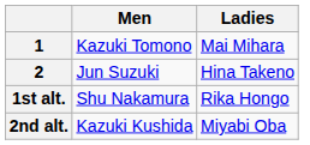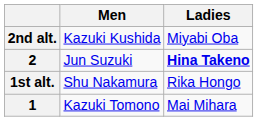 <table class="wikitable">
 <tr>
 <th></th>
 <th>Men</th>
 <th>Ladies</th>
 </tr>
 <tr>
-<th>1</th>
-<td><a href='#'>Kazuki Tomono</a></td>
-<td><a href='#'>Mai Mihara</a></td>
+<th>2nd alt.</th>
+<td><a href='#'>Kazuki Kushida</a></td>
+<td><a href='#'>Miyabi Oba</a></td>
 </tr>
 <tr>
 <th>2</th>
 <td><a href='#'>Jun Suzuki</a></td>
-<td><a href='#'>Hina Takeno</a></td>
+<td><strong><a href='#'>Hina Takeno</a></strong></td>
 </tr>
 <tr>
 <th>1st alt.</th>
 <td><a href='#'>Shu Nakamura</a></td>
 <td><a href='#'>Rika Hongo</a></td>
 </tr>
 <tr>
-<th>2nd alt.</th>
-<td><a href='#'>Kazuki Kushida</a></td>
-<td><a href='#'>Miyabi Oba</a></td>
+<th>1</th>
+<td><a href='#'>Kazuki Tomono</a></td>
+<td><a href='#'>Mai Mihara</a></td>
 </tr>
 </table>
